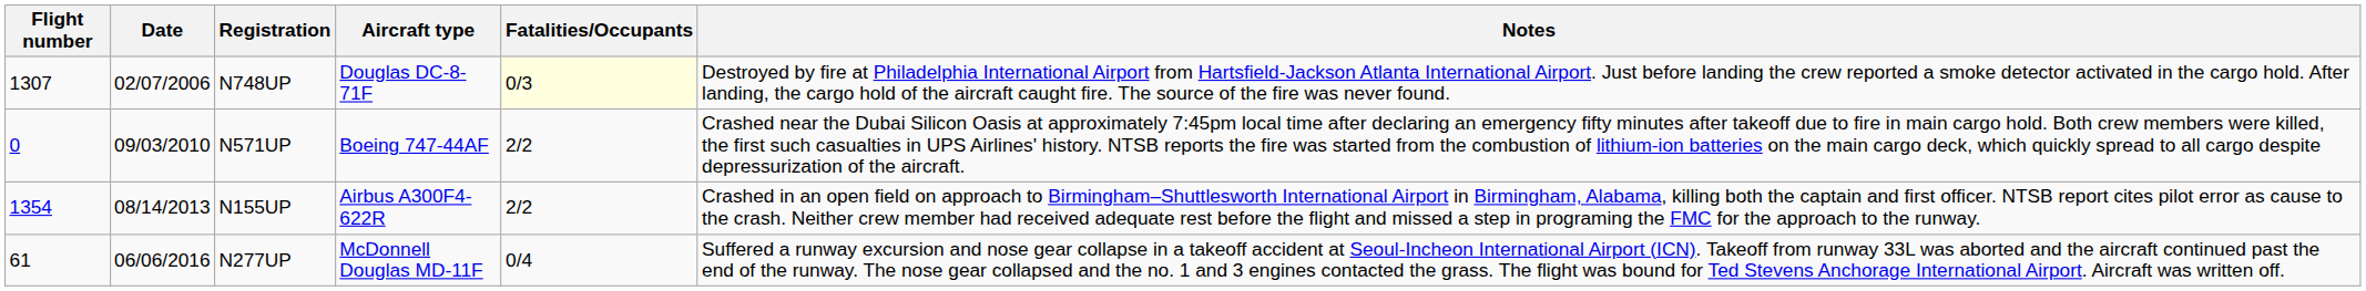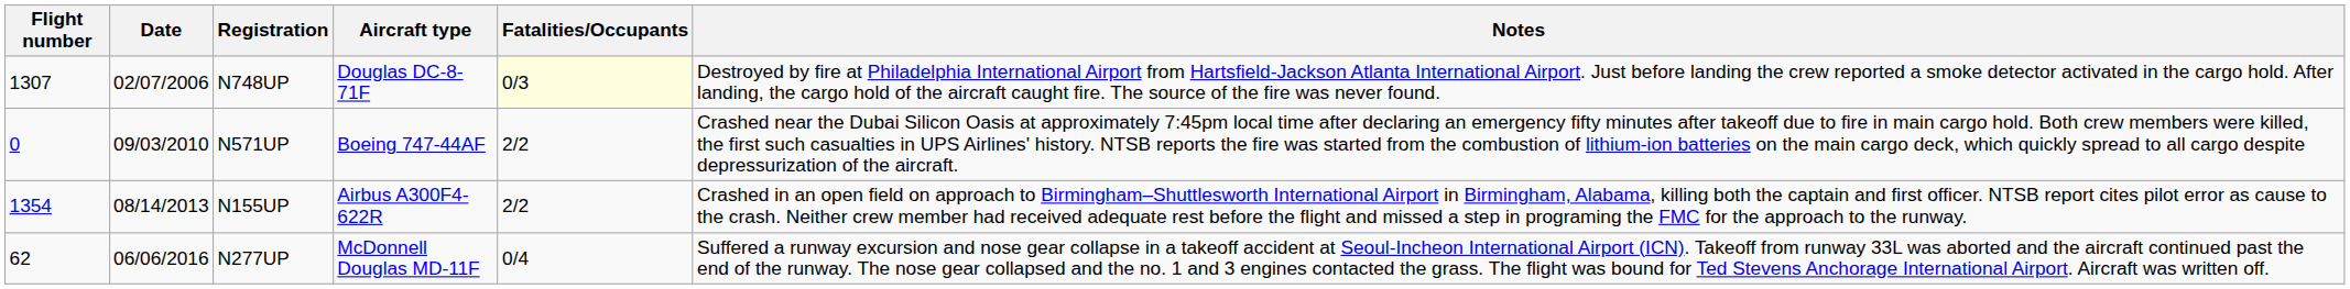 <table class="wikitable">
 <tr>
 <th>Flight number</th>
 <th>Date</th>
 <th>Registration</th>
 <th>Aircraft type</th>
 <th>Fatalities/Occupants</th>
 <th>Notes</th>
 </tr>
 <tr>
 <td>1307</td>
 <td>02/07/2006</td>
 <td>N748UP</td>
 <td><a href='#'>Douglas DC-8-71F</a></td>
 <td style="background: lightyellow;">0/3</td>
 <td>Destroyed by fire at <a href='#'>Philadelphia International Airport</a> from <a href='#'>Hartsfield-Jackson Atlanta International Airport</a>. Just before landing the crew reported a smoke detector activated in the cargo hold. After landing, the cargo hold of the aircraft caught fire. The source of the fire was never found.</td>
 </tr>
 <tr>
 <td><a href='#'>0</a></td>
 <td>09/03/2010</td>
 <td>N571UP</td>
 <td><a href='#'>Boeing 747-44AF</a></td>
 <td>2/2</td>
 <td>Crashed near the Dubai Silicon Oasis at approximately 7:45pm local time after declaring an emergency fifty minutes after takeoff due to fire in main cargo hold. Both crew members were killed, the first such casualties in UPS Airlines' history. NTSB reports the fire was started from the combustion of <a href='#'>lithium-ion batteries</a> on the main cargo deck, which quickly spread to all cargo despite depressurization of the aircraft.</td>
 </tr>
 <tr>
 <td><a href='#'>1354</a></td>
 <td>08/14/2013</td>
 <td>N155UP</td>
 <td><a href='#'>Airbus A300F4-622R</a></td>
 <td>2/2</td>
 <td>Crashed in an open field on approach to <a href='#'>Birmingham–Shuttlesworth International Airport</a> in <a href='#'>Birmingham, Alabama</a>, killing both the captain and first officer. NTSB report cites pilot error as cause to the crash. Neither crew member had received adequate rest before the flight and missed a step in programing the <a href='#'>FMC</a> for the approach to the runway.</td>
 </tr>
 <tr>
-<td>61</td>
+<td>62</td>
 <td>06/06/2016</td>
 <td>N277UP</td>
 <td><a href='#'>McDonnell Douglas MD-11F</a></td>
 <td>0/4</td>
 <td>Suffered a runway excursion and nose gear collapse in a takeoff accident at <a href='#'>Seoul-Incheon International Airport (ICN)</a>. Takeoff from runway 33L was aborted and the aircraft continued past the end of the runway. The nose gear collapsed and the no. 1 and 3 engines contacted the grass. The flight was bound for <a href='#'>Ted Stevens Anchorage International Airport</a>. Aircraft was written off.</td>
 </tr>
 </table>
